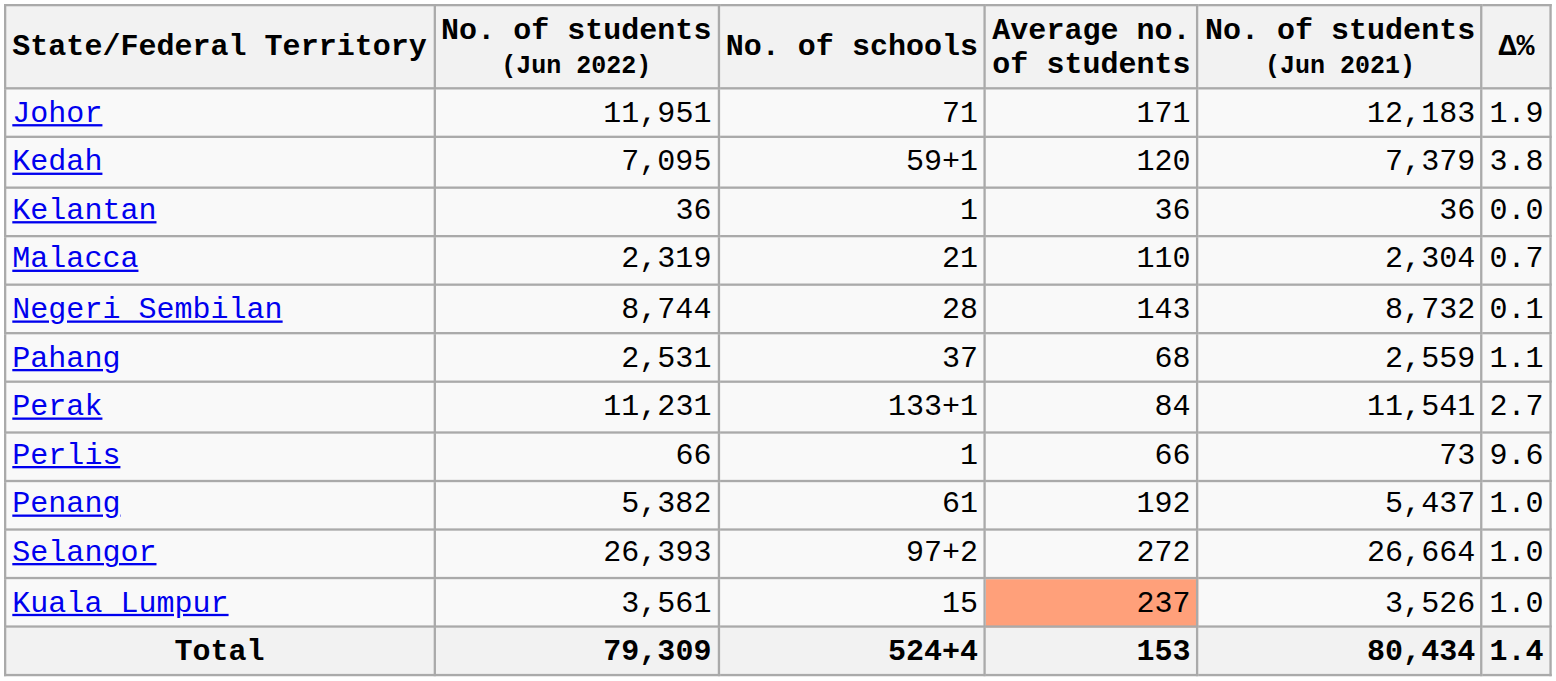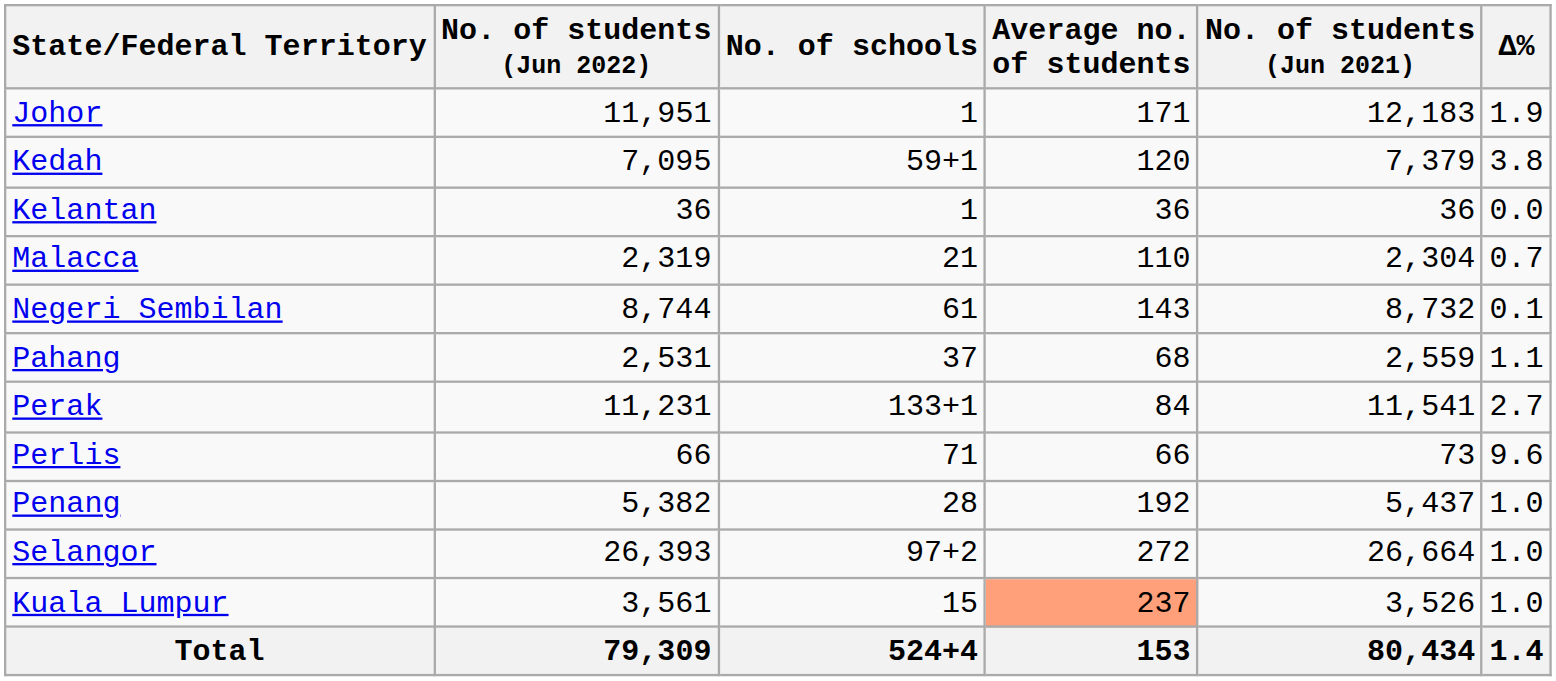 <table class="wikitable sortable">
 <tr>
 <th>State/Federal Territory</th>
 <th>No. of students<br><small>(Jun 2022)</small></th>
 <th>No. of schools</th>
 <th>Average no.<br>of students</th>
 <th>No. of students<br><small>(Jun 2021)</small></th>
 <th>Δ%</th>
 </tr>
 <tr>
 <td> <a href='#'>Johor</a></td>
 <td style="text-align:right;">11,951</td>
-<td style="text-align:right;">71</td>
+<td style="text-align:right;">1</td>
 <td style="text-align:right;">171</td>
 <td style="text-align:right;">12,183</td>
 <td> 1.9</td>
 </tr>
 <tr>
 <td> <a href='#'>Kedah</a></td>
 <td style="text-align:right;">7,095</td>
 <td style="text-align:right;">59+1</td>
 <td style="text-align:right;">120</td>
 <td style="text-align:right;">7,379</td>
 <td> 3.8</td>
 </tr>
 <tr>
 <td> <a href='#'>Kelantan</a></td>
 <td style="text-align:right;">36</td>
 <td style="text-align:right;">1</td>
 <td style="text-align:right;">36</td>
 <td style="text-align:right;">36</td>
 <td> 0.0</td>
 </tr>
 <tr>
 <td> <a href='#'>Malacca</a></td>
 <td style="text-align:right;">2,319</td>
 <td style="text-align:right;">21</td>
 <td style="text-align:right;">110</td>
 <td style="text-align:right;">2,304</td>
 <td> 0.7</td>
 </tr>
 <tr>
 <td> <a href='#'>Negeri Sembilan</a></td>
 <td style="text-align:right;">8,744</td>
-<td style="text-align:right;">28</td>
+<td style="text-align:right;">61</td>
 <td style="text-align:right;">143</td>
 <td style="text-align:right;">8,732</td>
 <td> 0.1</td>
 </tr>
 <tr>
 <td> <a href='#'>Pahang</a></td>
 <td style="text-align:right;">2,531</td>
 <td style="text-align:right;">37</td>
 <td style="text-align:right;">68</td>
 <td style="text-align:right;">2,559</td>
 <td> 1.1</td>
 </tr>
 <tr>
 <td> <a href='#'>Perak</a></td>
 <td style="text-align:right;">11,231</td>
 <td style="text-align:right;">133+1</td>
 <td style="text-align:right;">84</td>
 <td style="text-align:right;">11,541</td>
 <td> 2.7</td>
 </tr>
 <tr>
 <td> <a href='#'>Perlis</a></td>
 <td style="text-align:right;">66</td>
-<td style="text-align:right;">1</td>
+<td style="text-align:right;">71</td>
 <td style="text-align:right;">66</td>
 <td style="text-align:right;">73</td>
 <td> 9.6</td>
 </tr>
 <tr>
 <td> <a href='#'>Penang</a></td>
 <td style="text-align:right;">5,382</td>
-<td style="text-align:right;">61</td>
+<td style="text-align:right;">28</td>
 <td style="text-align:right;">192</td>
 <td style="text-align:right;">5,437</td>
 <td> 1.0</td>
 </tr>
 <tr>
 <td> <a href='#'>Selangor</a></td>
 <td style="text-align:right;">26,393</td>
 <td style="text-align:right;">97+2</td>
 <td style="text-align:right;">272</td>
 <td style="text-align:right;">26,664</td>
 <td> 1.0</td>
 </tr>
 <tr>
 <td> <a href='#'>Kuala Lumpur</a></td>
 <td style="text-align:right;">3,561</td>
 <td style="text-align:right;">15</td>
 <td style="background: lightsalmon; text-align:right;">237</td>
 <td style="text-align:right;">3,526</td>
 <td> 1.0</td>
 </tr>
 <tr>
 <th>Total</th>
 <th style="text-align:right;">79,309</th>
 <th style="text-align:right;">524+4</th>
 <th style="text-align:right;">153</th>
 <th style="text-align:right;">80,434</th>
 <th> 1.4</th>
 </tr>
 </table>
